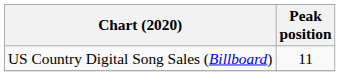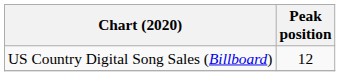 <table class="wikitable sortable">
 <tr>
 <th>Chart (2020)</th>
 <th>Peak<br>position</th>
 </tr>
 <tr>
 <td>US Country Digital Song Sales (<em><a href='#'>Billboard</a></em>)</td>
-<td style="text-align:center;">11</td>
+<td style="text-align:center;">12</td>
 </tr>
 <tr>
 </tr>
 </table>
